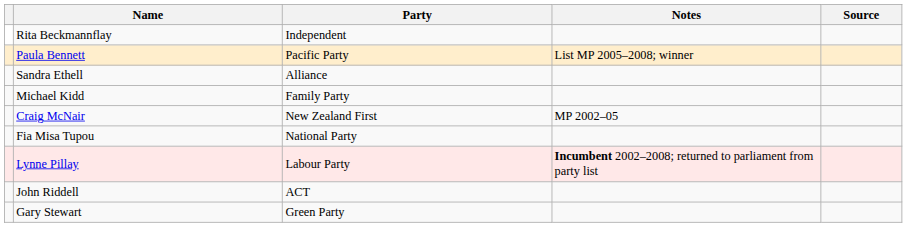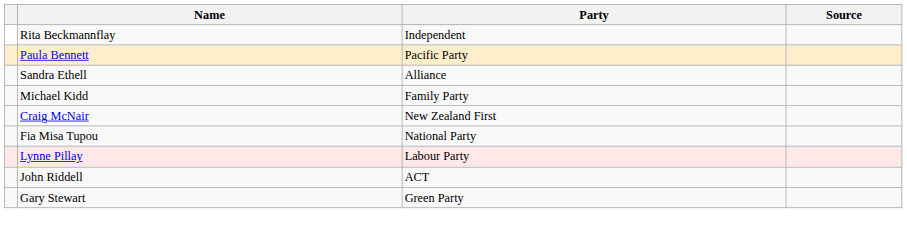 <table class="wikitable" width="70%" style="font-size:95%;">
 <tr>
 <th width=1%></th>
 <th width=30%>Name</th>
 <th width=30%>Party</th>
-<th width=30%>Notes</th>
 <th width=9%>Source</th>
 </tr>
 <tr -->
 <td bgcolor=white></td>
 <td>Rita Beckmannflay</td>
 <td>Independent</td>
 <td></td>
-<td></td>
 </tr>
 <tr ---- bgcolor=#FFEECC>
 <td bgcolor=></td>
 <td><a href='#'>Paula Bennett</a></td>
 <td>Pacific Party</td>
-<td>List MP 2005–2008; winner</td>
 <td></td>
 </tr>
 <tr -->
 <td bgcolor=></td>
 <td>Sandra Ethell</td>
 <td>Alliance</td>
 <td></td>
-<td></td>
 </tr>
 <tr -->
 <td bgcolor=></td>
 <td>Michael Kidd</td>
 <td>Family Party</td>
 <td></td>
-<td></td>
 </tr>
 <tr -->
 <td bgcolor=></td>
 <td><a href='#'>Craig McNair</a></td>
 <td>New Zealand First</td>
-<td>MP 2002–05</td>
 <td></td>
 </tr>
 <tr -->
 <td bgcolor=></td>
 <td>Fia Misa Tupou</td>
 <td>National Party</td>
 <td></td>
-<td></td>
 </tr>
 <tr ---- bgcolor=#FFE8E8>
 <td bgcolor=></td>
 <td><a href='#'>Lynne Pillay</a></td>
 <td>Labour Party</td>
-<td><strong>Incumbent</strong> 2002–2008; returned to parliament from party list</td>
 <td></td>
 </tr>
 <tr -->
 <td bgcolor=></td>
 <td>John Riddell</td>
 <td>ACT</td>
 <td></td>
-<td></td>
 </tr>
 <tr -->
 <td bgcolor=></td>
 <td>Gary Stewart</td>
 <td>Green Party</td>
 <td></td>
-<td></td>
 </tr>
 </table>
